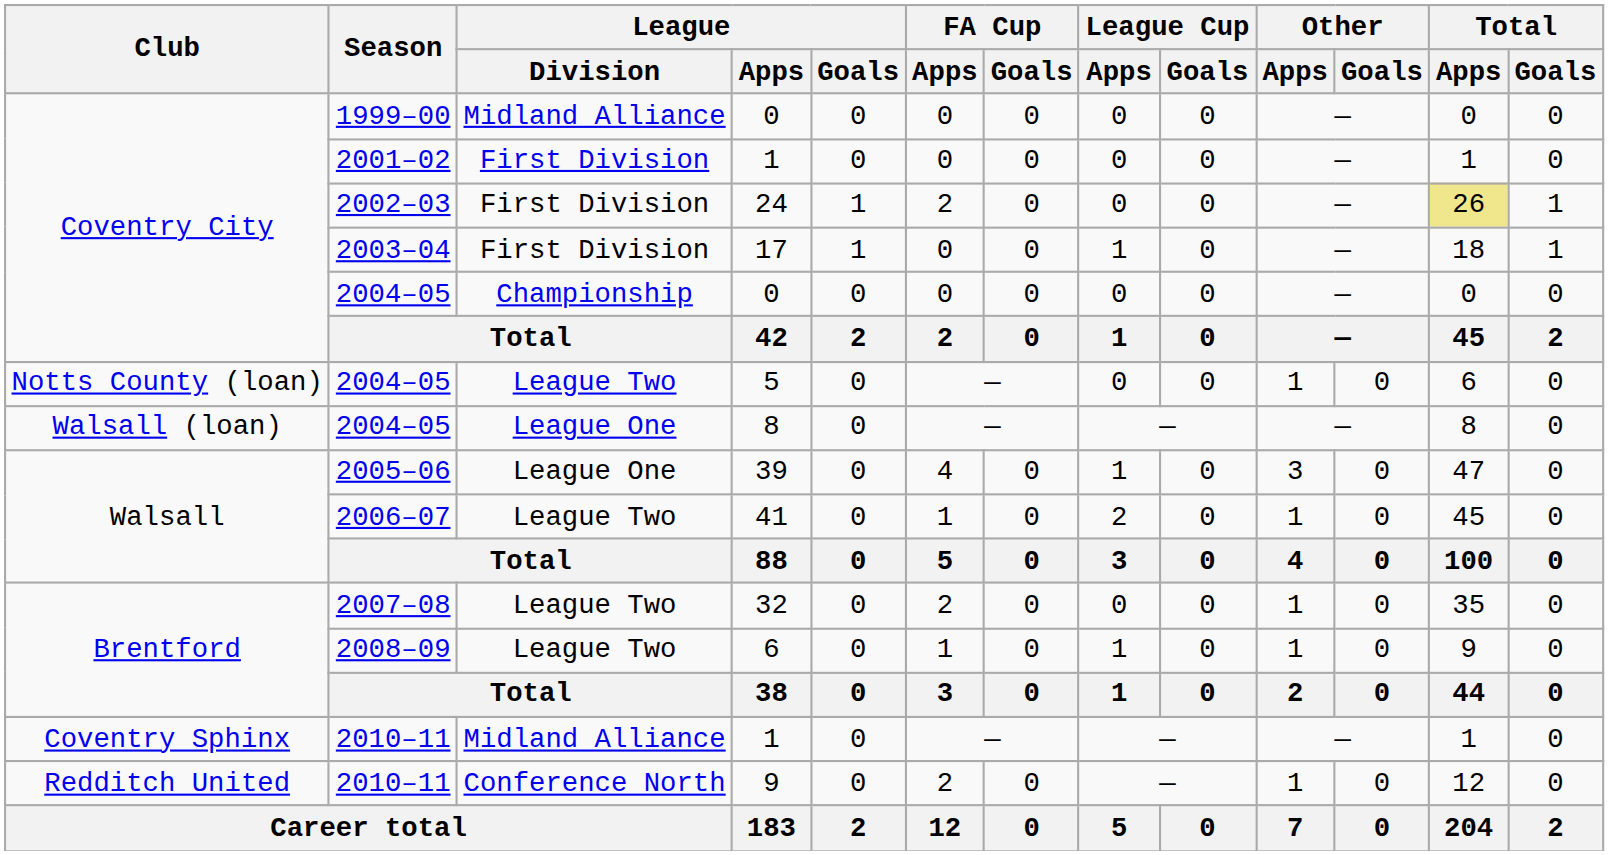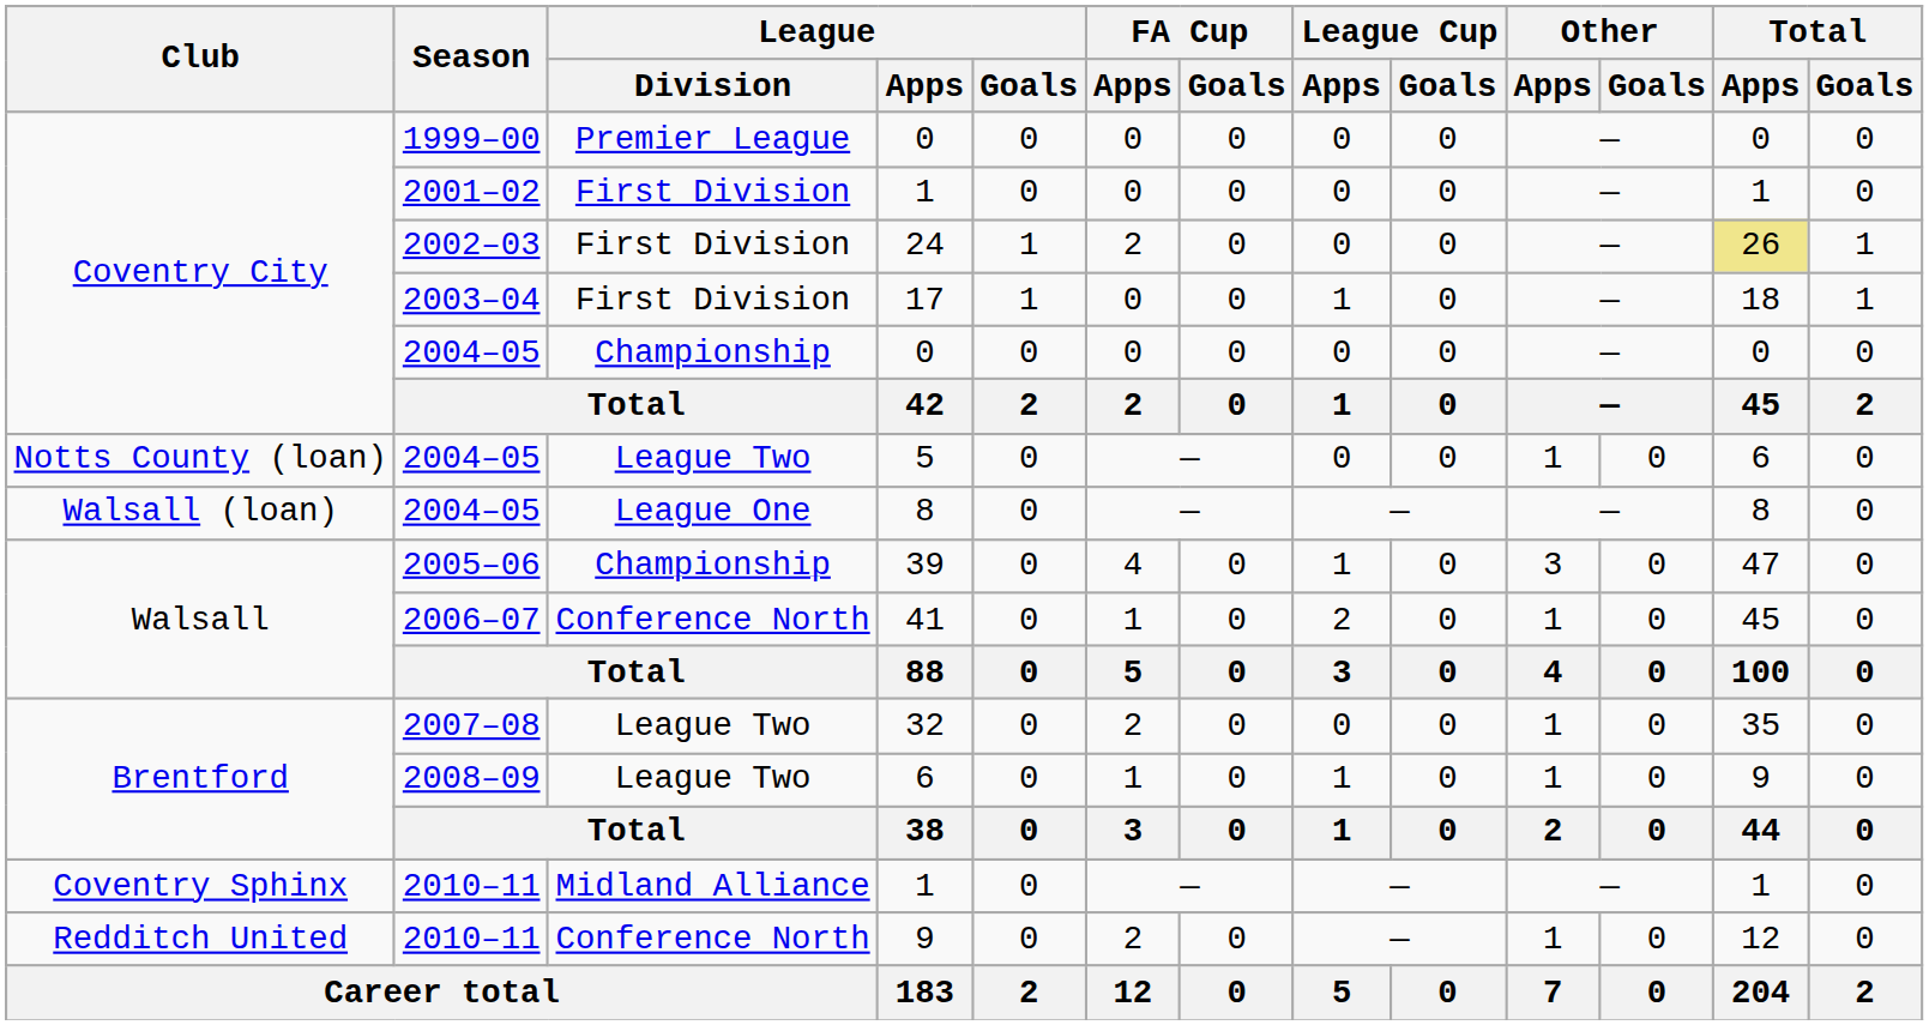 <table class="wikitable" style="text-align: center;">
 <tr>
 <th rowspan="2">Club</th>
 <th rowspan="2">Season</th>
 <th colspan="3">League</th>
 <th colspan="2">FA Cup</th>
 <th colspan="2">League Cup</th>
 <th colspan="2">Other</th>
 <th colspan="2">Total</th>
 </tr>
 <tr>
 <th>Division</th>
 <th>Apps</th>
 <th>Goals</th>
 <th>Apps</th>
 <th>Goals</th>
 <th>Apps</th>
 <th>Goals</th>
 <th>Apps</th>
 <th>Goals</th>
 <th>Apps</th>
 <th>Goals</th>
 </tr>
 <tr>
 <td rowspan="6"><a href='#'>Coventry City</a></td>
 <td><a href='#'>1999–00</a></td>
-<td><a href='#'>Midland Alliance</a></td>
+<td><a href='#'>Premier League</a></td>
 <td>0</td>
 <td>0</td>
 <td>0</td>
 <td>0</td>
 <td>0</td>
 <td>0</td>
 <td colspan="2">—</td>
 <td>0</td>
 <td>0</td>
 </tr>
 <tr>
 <td><a href='#'>2001–02</a></td>
 <td><a href='#'>First Division</a></td>
 <td>1</td>
 <td>0</td>
 <td>0</td>
 <td>0</td>
 <td>0</td>
 <td>0</td>
 <td colspan="2">—</td>
 <td>1</td>
 <td>0</td>
 </tr>
 <tr>
 <td><a href='#'>2002–03</a></td>
 <td>First Division</td>
 <td>24</td>
 <td>1</td>
 <td>2</td>
 <td>0</td>
 <td>0</td>
 <td>0</td>
 <td colspan="2">—</td>
 <td style="background: khaki;">26</td>
 <td>1</td>
 </tr>
 <tr>
 <td><a href='#'>2003–04</a></td>
 <td>First Division</td>
 <td>17</td>
 <td>1</td>
 <td>0</td>
 <td>0</td>
 <td>1</td>
 <td>0</td>
 <td colspan="2">—</td>
 <td>18</td>
 <td>1</td>
 </tr>
 <tr>
 <td><a href='#'>2004–05</a></td>
 <td><a href='#'>Championship</a></td>
 <td>0</td>
 <td>0</td>
 <td>0</td>
 <td>0</td>
 <td>0</td>
 <td>0</td>
 <td colspan="2">—</td>
 <td>0</td>
 <td>0</td>
 </tr>
 <tr>
 <th colspan="2">Total</th>
 <th>42</th>
 <th>2</th>
 <th>2</th>
 <th>0</th>
 <th>1</th>
 <th>0</th>
 <th colspan="2">—</th>
 <th>45</th>
 <th>2</th>
 </tr>
 <tr>
 <td><a href='#'>Notts County</a> (loan)</td>
 <td><a href='#'>2004–05</a></td>
 <td><a href='#'>League Two</a></td>
 <td>5</td>
 <td>0</td>
 <td colspan="2">—</td>
 <td>0</td>
 <td>0</td>
 <td>1</td>
 <td>0</td>
 <td>6</td>
 <td>0</td>
 </tr>
 <tr>
 <td><a href='#'>Walsall</a> (loan)</td>
 <td><a href='#'>2004–05</a></td>
 <td><a href='#'>League One</a></td>
 <td>8</td>
 <td>0</td>
 <td colspan="2">—</td>
 <td colspan="2">—</td>
 <td colspan="2">—</td>
 <td>8</td>
 <td>0</td>
 </tr>
 <tr>
 <td rowspan="3">Walsall</td>
 <td><a href='#'>2005–06</a></td>
-<td>League One</td>
+<td><a href='#'>Championship</a></td>
 <td>39</td>
 <td>0</td>
 <td>4</td>
 <td>0</td>
 <td>1</td>
 <td>0</td>
 <td>3</td>
 <td>0</td>
 <td>47</td>
 <td>0</td>
 </tr>
 <tr>
 <td><a href='#'>2006–07</a></td>
-<td>League Two</td>
+<td><a href='#'>Conference North</a></td>
 <td>41</td>
 <td>0</td>
 <td>1</td>
 <td>0</td>
 <td>2</td>
 <td>0</td>
 <td>1</td>
 <td>0</td>
 <td>45</td>
 <td>0</td>
 </tr>
 <tr>
 <th colspan="2">Total</th>
 <th>88</th>
 <th>0</th>
 <th>5</th>
 <th>0</th>
 <th>3</th>
 <th>0</th>
 <th>4</th>
 <th>0</th>
 <th>100</th>
 <th>0</th>
 </tr>
 <tr>
 <td rowspan="3"><a href='#'>Brentford</a></td>
 <td><a href='#'>2007–08</a></td>
 <td>League Two</td>
 <td>32</td>
 <td>0</td>
 <td>2</td>
 <td>0</td>
 <td>0</td>
 <td>0</td>
 <td>1</td>
 <td>0</td>
 <td>35</td>
 <td>0</td>
 </tr>
 <tr>
 <td><a href='#'>2008–09</a></td>
 <td>League Two</td>
 <td>6</td>
 <td>0</td>
 <td>1</td>
 <td>0</td>
 <td>1</td>
 <td>0</td>
 <td>1</td>
 <td>0</td>
 <td>9</td>
 <td>0</td>
 </tr>
 <tr>
 <th colspan="2">Total</th>
 <th>38</th>
 <th>0</th>
 <th>3</th>
 <th>0</th>
 <th>1</th>
 <th>0</th>
 <th>2</th>
 <th>0</th>
 <th>44</th>
 <th>0</th>
 </tr>
 <tr>
 <td><a href='#'>Coventry Sphinx</a></td>
 <td><a href='#'>2010–11</a></td>
 <td><a href='#'>Midland Alliance</a></td>
 <td>1</td>
 <td>0</td>
 <td colspan="2">—</td>
 <td colspan="2">—</td>
 <td colspan="2">—</td>
 <td>1</td>
 <td>0</td>
 </tr>
 <tr>
 <td><a href='#'>Redditch United</a></td>
 <td><a href='#'>2010–11</a></td>
 <td><a href='#'>Conference North</a></td>
 <td>9</td>
 <td>0</td>
 <td>2</td>
 <td>0</td>
 <td colspan="2">—</td>
 <td>1</td>
 <td>0</td>
 <td>12</td>
 <td>0</td>
 </tr>
 <tr>
 <th colspan="3">Career total</th>
 <th>183</th>
 <th>2</th>
 <th>12</th>
 <th>0</th>
 <th>5</th>
 <th>0</th>
 <th>7</th>
 <th>0</th>
 <th>204</th>
 <th>2</th>
 </tr>
 </table>
